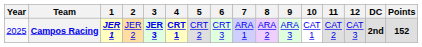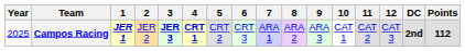 <table class="wikitable" style="text-align:center; font-size:85%">
 <tr>
 <th>Year</th>
 <th>Team</th>
 <th>1</th>
 <th>2</th>
 <th>3</th>
 <th>4</th>
 <th>5</th>
 <th>6</th>
 <th>7</th>
 <th>8</th>
 <th>9</th>
 <th>10</th>
 <th>11</th>
 <th>12</th>
 <th>DC</th>
 <th>Points</th>
 </tr>
 <tr>
 <td><a href='#'>2025</a></td>
 <th nowrap><a href='#'>Campos Racing</a></th>
 <td style="background:#FFFFBF;"><strong><em><a href='#'>JER<br>1</a></em></strong><br></td>
 <td style="background:#FFDF9F;"><a href='#'>JER<br>2</a><br></td>
 <td style="background:#DFFFDF;"><strong><a href='#'>JER<br>3</a><br></strong></td>
 <td style="background:#FFFFBF;"><strong><a href='#'>CRT<br>1</a></strong><br></td>
 <td style="background:#DFDFDF;"><a href='#'>CRT<br>2</a><br></td>
 <td style="background:#DFFFDF;"><a href='#'>CRT<br>3</a><br></td>
 <td style="background:#CFCFFF;"><a href='#'>ARA<br>1</a><br></td>
 <td style="background:#EFCFFF;"><a href='#'>ARA<br>2</a><br></td>
 <td style="background:#DFFFDF;"><a href='#'>ARA<br>3</a><br></td>
 <td style="background:#FFFFFF;"><a href='#'>CAT<br>1</a><br></td>
 <td style="background:#DFDFDF;"><a href='#'>CAT<br>2</a><br></td>
 <td style="background:#DFDFDF;"><a href='#'>CAT<br>3</a><br></td>
 <th style="background:#DFDFDF;">2nd</th>
-<th style="background:#DFDFDF;">152</th>
+<th style="background:#DFDFDF;">112</th>
 </tr>
 </table>
